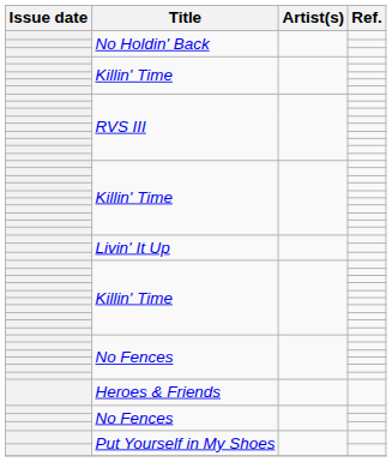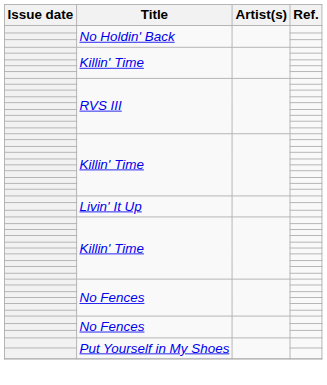 <table class="wikitable sortable plainrowheaders">
 <tr>
 <th scope=col>Issue date</th>
 <th scope=col>Title</th>
 <th scope=col>Artist(s)</th>
 <th scope=col class=unsortable>Ref.</th>
 </tr>
 <tr>
 <th scope=row></th>
 <td rowspan="3"><em><a href='#'>No Holdin' Back</a></em></td>
 <td rowspan="3"></td>
 <td align=center></td>
 </tr>
 <tr>
 <th scope=row></th>
 <td align=center></td>
 </tr>
 <tr>
 <th scope=row></th>
 <td align=center></td>
 </tr>
 <tr>
 <th scope=row></th>
 <td rowspan="5"><em><a href='#'>Killin' Time</a></em></td>
 <td rowspan="5"></td>
 <td align=center></td>
 </tr>
 <tr>
 <th scope=row></th>
 <td align=center></td>
 </tr>
 <tr>
 <th scope=row></th>
 <td align=center></td>
 </tr>
 <tr>
 <th scope=row></th>
 <td align=center></td>
 </tr>
 <tr>
 <th scope=row></th>
 <td align=center></td>
 </tr>
 <tr>
 <th scope=row></th>
 <td rowspan="9"><em><a href='#'>RVS III</a></em></td>
 <td rowspan="9"></td>
 <td align=center></td>
 </tr>
 <tr>
 <th scope=row></th>
 <td align=center></td>
 </tr>
 <tr>
 <th scope=row></th>
 <td align=center></td>
 </tr>
 <tr>
 <th scope=row></th>
 <td align=center></td>
 </tr>
 <tr>
 <th scope=row></th>
 <td align=center></td>
 </tr>
 <tr>
 <th scope=row></th>
 <td align=center></td>
 </tr>
 <tr>
 <th scope=row></th>
 <td align=center></td>
 </tr>
 <tr>
 <th scope=row></th>
 <td align=center></td>
 </tr>
 <tr>
 <th scope=row></th>
 <td align=center></td>
 </tr>
 <tr>
 <th scope=row></th>
 <td rowspan="10"><em><a href='#'>Killin' Time</a></em></td>
 <td rowspan="10"></td>
 <td align=center></td>
 </tr>
 <tr>
 <th scope=row></th>
 <td align=center></td>
 </tr>
 <tr>
 <th scope=row></th>
 <td align=center></td>
 </tr>
 <tr>
 <th scope=row></th>
 <td align=center></td>
 </tr>
 <tr>
 <th scope=row></th>
 <td align=center></td>
 </tr>
 <tr>
 <th scope=row></th>
 <td align=center></td>
 </tr>
 <tr>
 <th scope=row></th>
 <td align=center></td>
 </tr>
 <tr>
 <th scope=row></th>
 <td align=center></td>
 </tr>
 <tr>
 <th scope=row></th>
 <td align=center></td>
 </tr>
 <tr>
 <th scope=row></th>
 <td align=center></td>
 </tr>
 <tr>
 <th scope=row></th>
 <td rowspan="3"><em><a href='#'>Livin' It Up</a></em></td>
 <td rowspan="3"></td>
 <td align=center></td>
 </tr>
 <tr>
 <th scope=row></th>
 <td align=center></td>
 </tr>
 <tr>
 <th scope=row></th>
 <td align=center></td>
 </tr>
 <tr>
 <th scope=row></th>
 <td rowspan="10"><em><a href='#'>Killin' Time</a></em></td>
 <td rowspan="10"></td>
 <td align=center></td>
 </tr>
 <tr>
 <th scope=row></th>
 <td align=center></td>
 </tr>
 <tr>
 <th scope=row></th>
 <td align=center></td>
 </tr>
 <tr>
 <th scope=row></th>
 <td align=center></td>
 </tr>
 <tr>
 <th scope=row></th>
 <td align=center></td>
 </tr>
 <tr>
 <th scope=row></th>
 <td align=center></td>
 </tr>
 <tr>
 <th scope=row></th>
 <td align=center></td>
 </tr>
 <tr>
 <th scope=row></th>
 <td align=center></td>
 </tr>
 <tr>
 <th scope=row></th>
 <td align=center></td>
 </tr>
 <tr>
 <th scope=row></th>
 <td align=center></td>
 </tr>
 <tr>
 <th scope=row></th>
 <td rowspan="6"><em><a href='#'>No Fences</a></em></td>
 <td rowspan="6"></td>
 <td align=center></td>
 </tr>
 <tr>
 <th scope=row></th>
 <td align=center></td>
 </tr>
 <tr>
 <th scope=row></th>
 <td align=center></td>
 </tr>
 <tr>
 <th scope=row></th>
 <td align=center></td>
 </tr>
 <tr>
 <th scope=row></th>
 <td align=center></td>
 </tr>
 <tr>
 <th scope=row></th>
 <td align=center></td>
 </tr>
 <tr>
 <th scope=row></th>
-<td><em><a href='#'>Heroes & Friends</a></em></td>
-<td></td>
-<td align=center></td>
-</tr>
-<tr>
-<th scope=row></th>
 <td rowspan="3"><em><a href='#'>No Fences</a></em></td>
 <td rowspan="3"></td>
 <td align=center></td>
 </tr>
 <tr>
 <th scope=row></th>
 <td align=center></td>
 </tr>
 <tr>
 <th scope=row></th>
 <td align=center></td>
 </tr>
 <tr>
 <th scope=row></th>
 <td rowspan="2"><em><a href='#'>Put Yourself in My Shoes</a></em></td>
 <td rowspan="2"></td>
 <td align=center></td>
 </tr>
 <tr>
 <th scope=row></th>
 <td align=center></td>
 </tr>
 <tr>
 </tr>
 </table>
